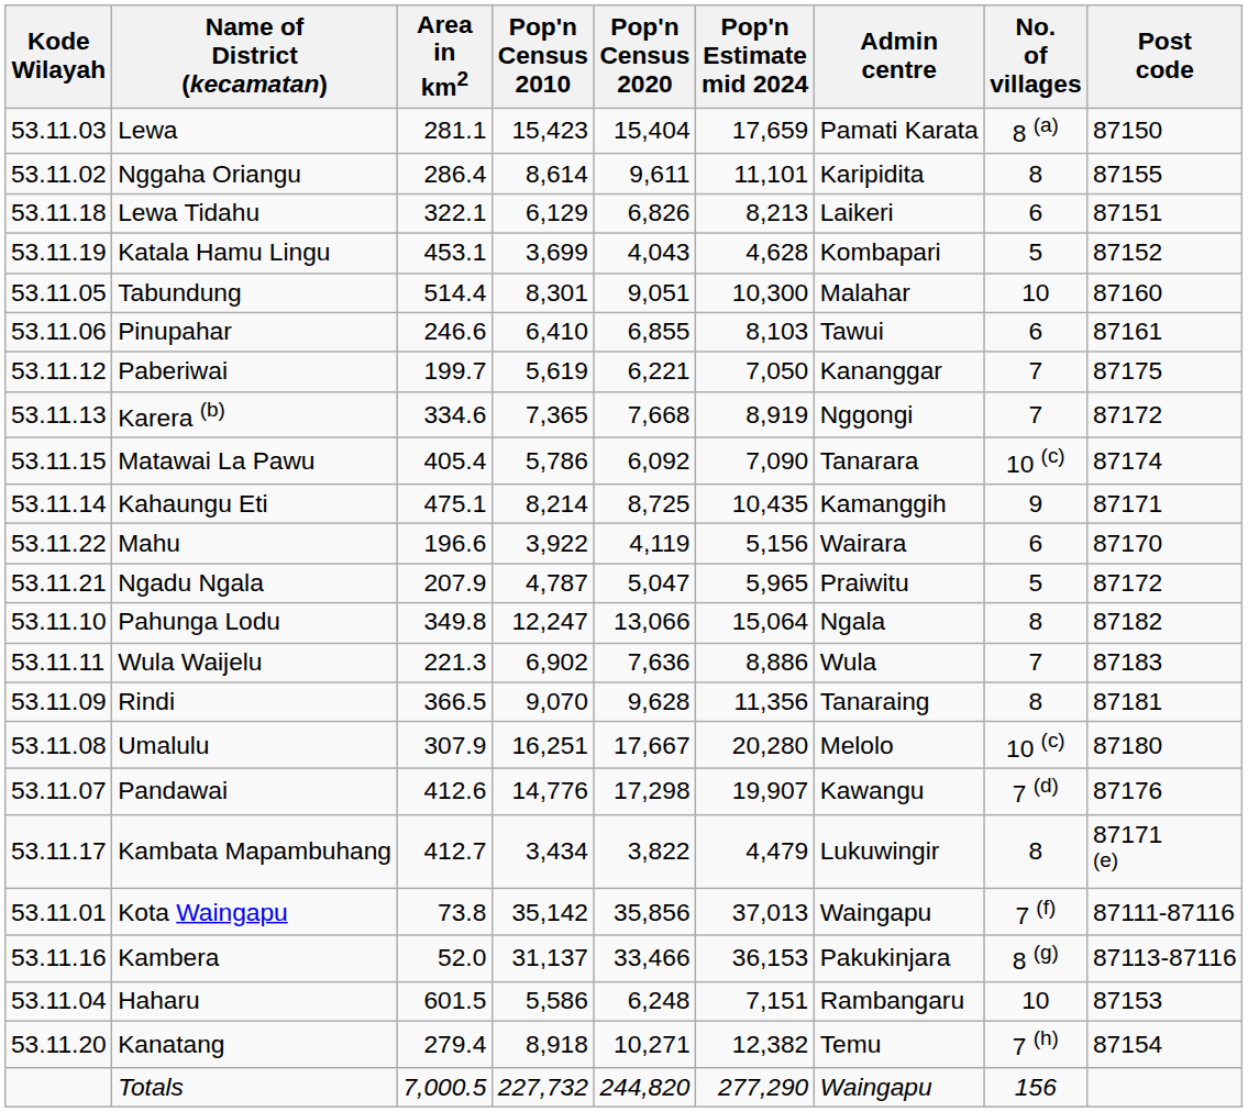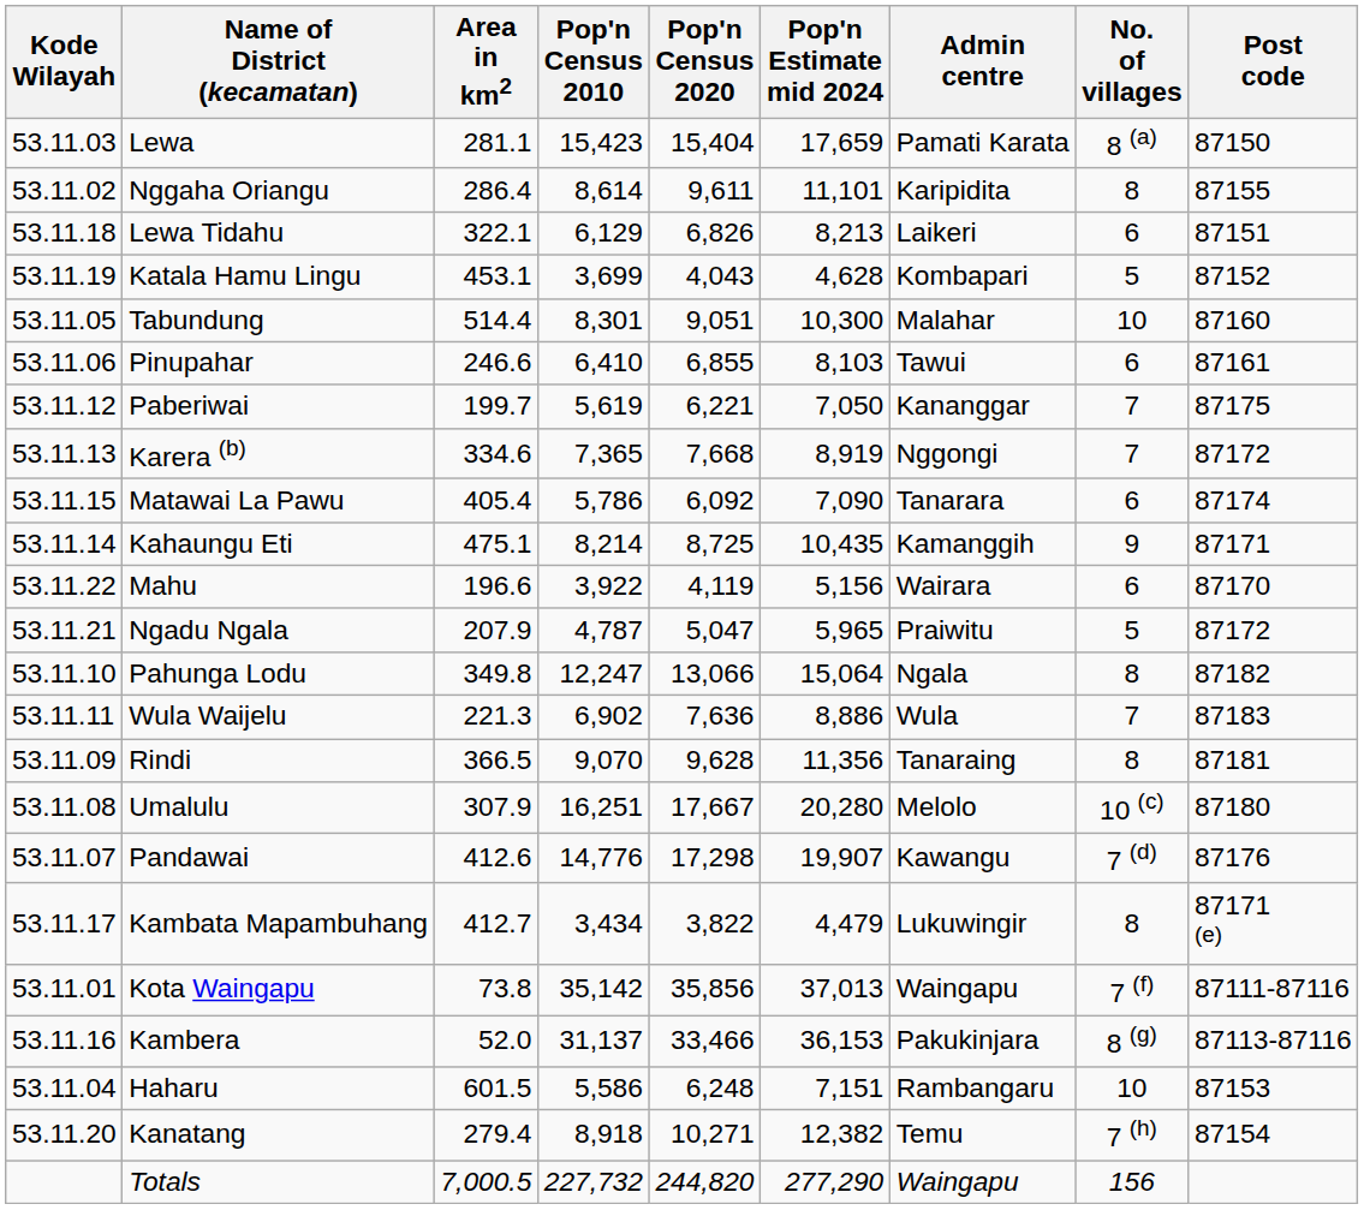 <table class="sortable wikitable">
 <tr>
 <th>Kode <br>Wilayah</th>
 <th>Name of<br>District<br>(<em>kecamatan</em>)</th>
 <th>Area <br>in <br>km<sup>2</sup></th>
 <th>Pop'n<br>Census<br>2010</th>
 <th>Pop'n<br>Census<br>2020</th>
 <th>Pop'n<br>Estimate<br>mid 2024</th>
 <th>Admin<br>centre</th>
 <th>No. <br>of<br>villages</th>
 <th>Post<br>code</th>
 </tr>
 <tr>
 <td>53.11.03</td>
 <td>Lewa </td>
 <td align="right">281.1</td>
 <td align="right">15,423</td>
 <td align="right">15,404</td>
 <td align="right">17,659</td>
 <td>Pamati Karata</td>
 <td align="center">8 <sup>(a)</sup></td>
 <td>87150</td>
 </tr>
 <tr>
 <td>53.11.02</td>
 <td>Nggaha Oriangu </td>
 <td align="right">286.4</td>
 <td align="right">8,614</td>
 <td align="right">9,611</td>
 <td align="right">11,101</td>
 <td>Karipidita</td>
 <td align="center">8</td>
 <td>87155</td>
 </tr>
 <tr>
 <td>53.11.18</td>
 <td>Lewa Tidahu </td>
 <td align="right">322.1</td>
 <td align="right">6,129</td>
 <td align="right">6,826</td>
 <td align="right">8,213</td>
 <td>Laikeri</td>
 <td align="center">6</td>
 <td>87151</td>
 </tr>
 <tr>
 <td>53.11.19</td>
 <td>Katala Hamu Lingu </td>
 <td align="right">453.1</td>
 <td align="right">3,699</td>
 <td align="right">4,043</td>
 <td align="right">4,628</td>
 <td>Kombapari</td>
 <td align="center">5</td>
 <td>87152</td>
 </tr>
 <tr>
 <td>53.11.05</td>
 <td>Tabundung </td>
 <td align="right">514.4</td>
 <td align="right">8,301</td>
 <td align="right">9,051</td>
 <td align="right">10,300</td>
 <td>Malahar</td>
 <td align="center">10</td>
 <td>87160</td>
 </tr>
 <tr>
 <td>53.11.06</td>
 <td>Pinupahar </td>
 <td align="right">246.6</td>
 <td align="right">6,410</td>
 <td align="right">6,855</td>
 <td align="right">8,103</td>
 <td>Tawui</td>
 <td align="center">6</td>
 <td>87161</td>
 </tr>
 <tr>
 <td>53.11.12</td>
 <td>Paberiwai </td>
 <td align="right">199.7</td>
 <td align="right">5,619</td>
 <td align="right">6,221</td>
 <td align="right">7,050</td>
 <td>Kananggar</td>
 <td align="center">7</td>
 <td>87175</td>
 </tr>
 <tr>
 <td>53.11.13</td>
 <td>Karera <sup>(b)</sup> </td>
 <td align="right">334.6</td>
 <td align="right">7,365</td>
 <td align="right">7,668</td>
 <td align="right">8,919</td>
 <td>Nggongi</td>
 <td align="center">7</td>
 <td>87172</td>
 </tr>
 <tr>
 <td>53.11.15</td>
 <td>Matawai La Pawu </td>
 <td align="right">405.4</td>
 <td align="right">5,786</td>
 <td align="right">6,092</td>
 <td align="right">7,090</td>
 <td>Tanarara</td>
-<td align="center">10 <sup>(c)</sup></td>
+<td align="center">6</td>
 <td>87174</td>
 </tr>
 <tr>
 <td>53.11.14</td>
 <td>Kahaungu Eti </td>
 <td align="right">475.1</td>
 <td align="right">8,214</td>
 <td align="right">8,725</td>
 <td align="right">10,435</td>
 <td>Kamanggih</td>
 <td align="center">9</td>
 <td>87171</td>
 </tr>
 <tr>
 <td>53.11.22</td>
 <td>Mahu </td>
 <td align="right">196.6</td>
 <td align="right">3,922</td>
 <td align="right">4,119</td>
 <td align="right">5,156</td>
 <td>Wairara</td>
 <td align="center">6</td>
 <td>87170</td>
 </tr>
 <tr>
 <td>53.11.21</td>
 <td>Ngadu Ngala </td>
 <td align="right">207.9</td>
 <td align="right">4,787</td>
 <td align="right">5,047</td>
 <td align="right">5,965</td>
 <td>Praiwitu</td>
 <td align="center">5</td>
 <td>87172</td>
 </tr>
 <tr>
 <td>53.11.10</td>
 <td>Pahunga Lodu </td>
 <td align="right">349.8</td>
 <td align="right">12,247</td>
 <td align="right">13,066</td>
 <td align="right">15,064</td>
 <td>Ngala</td>
 <td align="center">8</td>
 <td>87182</td>
 </tr>
 <tr>
 <td>53.11.11</td>
 <td>Wula Waijelu </td>
 <td align="right">221.3</td>
 <td align="right">6,902</td>
 <td align="right">7,636</td>
 <td align="right">8,886</td>
 <td>Wula</td>
 <td align="center">7</td>
 <td>87183</td>
 </tr>
 <tr>
 <td>53.11.09</td>
 <td>Rindi </td>
 <td align="right">366.5</td>
 <td align="right">9,070</td>
 <td align="right">9,628</td>
 <td align="right">11,356</td>
 <td>Tanaraing</td>
 <td align="center">8</td>
 <td>87181</td>
 </tr>
 <tr>
 <td>53.11.08</td>
 <td>Umalulu </td>
 <td align="right">307.9</td>
 <td align="right">16,251</td>
 <td align="right">17,667</td>
 <td align="right">20,280</td>
 <td>Melolo</td>
 <td align="center">10 <sup>(c)</sup></td>
 <td>87180</td>
 </tr>
 <tr>
 <td>53.11.07</td>
 <td>Pandawai </td>
 <td align="right">412.6</td>
 <td align="right">14,776</td>
 <td align="right">17,298</td>
 <td align="right">19,907</td>
 <td>Kawangu</td>
 <td align="center">7 <sup>(d)</sup></td>
 <td>87176</td>
 </tr>
 <tr>
 <td>53.11.17</td>
 <td>Kambata Mapambuhang </td>
 <td align="right">412.7</td>
 <td align="right">3,434</td>
 <td align="right">3,822</td>
 <td align="right">4,479</td>
 <td>Lukuwingir</td>
 <td align="center">8</td>
 <td>87171<br><sup>(e)</sup></td>
 </tr>
 <tr>
 <td>53.11.01</td>
 <td>Kota <a href='#'>Waingapu</a></td>
 <td align="right">73.8</td>
 <td align="right">35,142</td>
 <td align="right">35,856</td>
 <td align="right">37,013</td>
 <td>Waingapu</td>
 <td align="center">7 <sup>(f)</sup></td>
 <td>87111-87116</td>
 </tr>
 <tr>
 <td>53.11.16</td>
 <td>Kambera </td>
 <td align="right">52.0</td>
 <td align="right">31,137</td>
 <td align="right">33,466</td>
 <td align="right">36,153</td>
 <td>Pakukinjara</td>
 <td align="center">8 <sup>(g)</sup></td>
 <td>87113-87116</td>
 </tr>
 <tr>
 <td>53.11.04</td>
 <td>Haharu </td>
 <td align="right">601.5</td>
 <td align="right">5,586</td>
 <td align="right">6,248</td>
 <td align="right">7,151</td>
 <td>Rambangaru</td>
 <td align="center">10</td>
 <td>87153</td>
 </tr>
 <tr>
 <td>53.11.20</td>
 <td>Kanatang </td>
 <td align="right">279.4</td>
 <td align="right">8,918</td>
 <td align="right">10,271</td>
 <td align="right">12,382</td>
 <td>Temu</td>
 <td align="center">7 <sup>(h)</sup></td>
 <td>87154</td>
 </tr>
 <tr>
 <td></td>
 <td><em>Totals</em></td>
 <td align="right"><em>7,000.5</em></td>
 <td align="right"><em>227,732</em></td>
 <td align="right"><em>244,820</em></td>
 <td align="right"><em>277,290</em></td>
 <td><em>Waingapu</em></td>
 <td align="center"><em>156</em></td>
 <td></td>
 </tr>
 </table>
